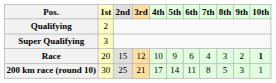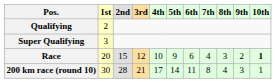 <table class="wikitable" style="font-size:85%; text-align:center">
 <tr>
 <th>Pos.</th>
 <td style="background:#ffffbf;"><strong>1st</strong></td>
 <td style="background:#dfdfdf;"><strong>2nd</strong></td>
 <td style="background:#ffdf9f;"><strong>3rd</strong></td>
 <td style="background:#dfffdf;"><strong>4th</strong></td>
 <td style="background:#dfffdf;"><strong>5th</strong></td>
 <td style="background:#dfffdf;"><strong>6th</strong></td>
 <td style="background:#dfffdf;"><strong>7th</strong></td>
 <td style="background:#dfffdf;"><strong>8th</strong></td>
 <td style="background:#dfffdf;"><strong>9th</strong></td>
 <td style="background:#dfffdf;"><strong>10th</strong></td>
 </tr>
 <tr>
 <th>Qualifying</th>
 <td style="background:#ffffbf;">2</td>
 <td colspan=9></td>
 </tr>
 <tr>
 <th>Super Qualifying</th>
 <td style="background:#ffffbf;">3</td>
 <td colspan=9></td>
 </tr>
 <tr>
 <th>Race</th>
 <td style="background:#ffffbf;">20</td>
 <td style="background:#dfdfdf;">15</td>
 <td style="background:#ffdf9f;">12</td>
 <td style="background:#dfffdf;">10</td>
 <td style="background:#dfffdf;">9</td>
 <td style="background:#dfffdf;">6</td>
 <td style="background:#dfffdf;">4</td>
 <td style="background:#dfffdf;">3</td>
 <td style="background:#dfffdf;">2</td>
 <td style="background:#dfffdf;"><strong>1</strong></td>
 </tr>
 <tr>
 <th>200 km race (round 10)</th>
 <td style="background:#ffffbf;">30</td>
-<td style="background:#dfdfdf;">25</td>
+<td style="background:#dfdfdf;">28</td>
 <td style="background:#ffdf9f;">21</td>
 <td style="background:#dfffdf;">17</td>
 <td style="background:#dfffdf;">14</td>
 <td style="background:#dfffdf;">11</td>
 <td style="background:#dfffdf;">8</td>
-<td style="background:#dfffdf;">5</td>
+<td style="background:#dfffdf;">4</td>
 <td style="background:#dfffdf;">3</td>
 <td style="background:#dfffdf;">1</td>
 </tr>
 </table>
